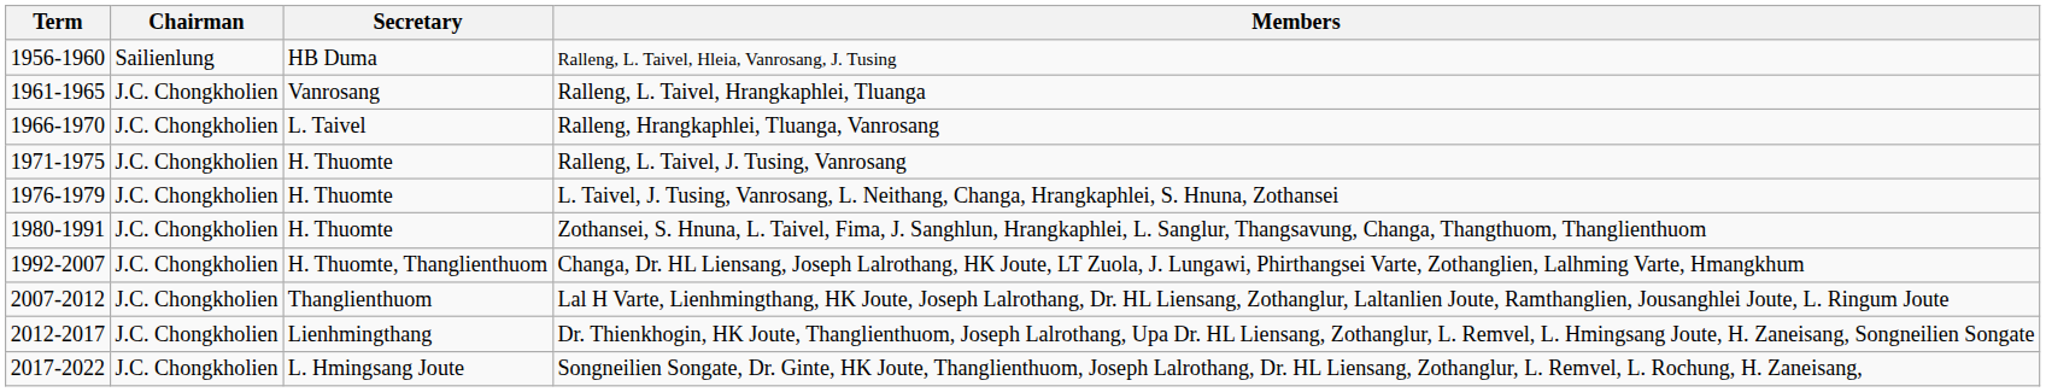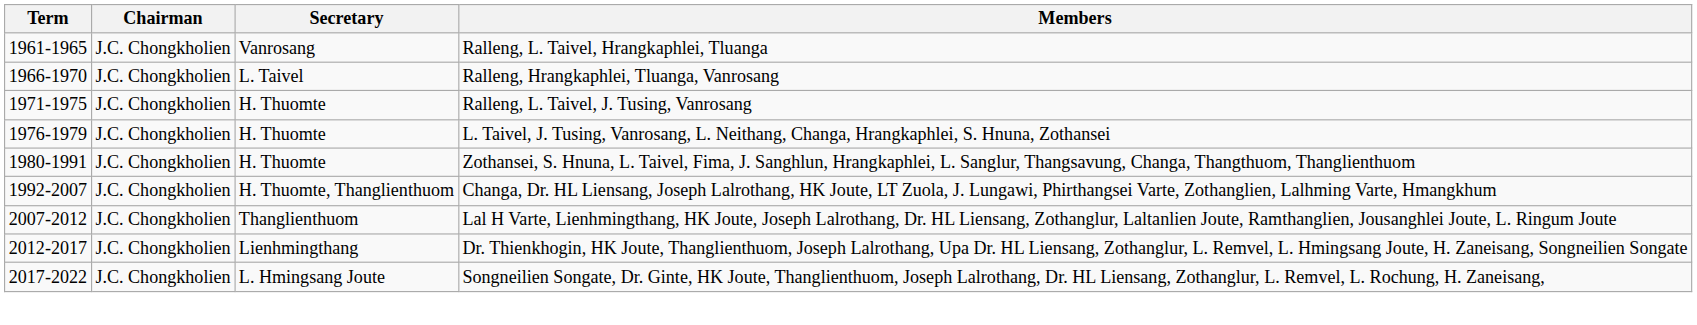 <table class="wikitable">
 <tr>
 <th>Term</th>
 <th>Chairman</th>
 <th>Secretary</th>
 <th>Members</th>
-</tr>
-<tr>
-<td>1956-1960</td>
-<td>Sailienlung</td>
-<td>HB Duma</td>
-<td><small>Ralleng, L. Taivel, Hleia, Vanrosang, J. Tusing</small></td>
 </tr>
 <tr>
 <td>1961-1965</td>
 <td>J.C. Chongkholien</td>
 <td>Vanrosang</td>
 <td>Ralleng, L. Taivel, Hrangkaphlei, Tluanga</td>
 </tr>
 <tr>
 <td>1966-1970</td>
 <td>J.C. Chongkholien</td>
 <td>L. Taivel</td>
 <td>Ralleng, Hrangkaphlei, Tluanga, Vanrosang</td>
 </tr>
 <tr>
 <td>1971-1975</td>
 <td>J.C. Chongkholien</td>
 <td>H. Thuomte</td>
 <td>Ralleng, L. Taivel, J. Tusing, Vanrosang</td>
 </tr>
 <tr>
 <td>1976-1979</td>
 <td>J.C. Chongkholien</td>
 <td>H. Thuomte</td>
 <td>L. Taivel, J. Tusing, Vanrosang, L. Neithang, Changa, Hrangkaphlei, S. Hnuna, Zothansei</td>
 </tr>
 <tr>
 <td>1980-1991</td>
 <td>J.C. Chongkholien</td>
 <td>H. Thuomte</td>
 <td>Zothansei, S. Hnuna, L. Taivel, Fima, J. Sanghlun, Hrangkaphlei, L. Sanglur, Thangsavung, Changa, Thangthuom, Thanglienthuom</td>
 </tr>
 <tr>
 <td>1992-2007</td>
 <td>J.C. Chongkholien</td>
 <td>H. Thuomte, Thanglienthuom</td>
 <td>Changa, Dr. HL Liensang, Joseph Lalrothang, HK Joute, LT Zuola, J. Lungawi, Phirthangsei Varte, Zothanglien, Lalhming Varte, Hmangkhum</td>
 </tr>
 <tr>
 <td>2007-2012</td>
 <td>J.C. Chongkholien</td>
 <td>Thanglienthuom</td>
 <td>Lal H Varte, Lienhmingthang, HK Joute, Joseph Lalrothang, Dr. HL Liensang, Zothanglur, Laltanlien Joute, Ramthanglien, Jousanghlei Joute, L. Ringum Joute</td>
 </tr>
 <tr>
 <td>2012-2017</td>
 <td>J.C. Chongkholien</td>
 <td>Lienhmingthang</td>
 <td>Dr. Thienkhogin, HK Joute, Thanglienthuom, Joseph Lalrothang, Upa Dr. HL Liensang, Zothanglur, L. Remvel, L. Hmingsang Joute, H. Zaneisang, Songneilien Songate</td>
 </tr>
 <tr>
 <td>2017-2022</td>
 <td>J.C. Chongkholien</td>
 <td>L. Hmingsang Joute</td>
 <td>Songneilien Songate, Dr. Ginte, HK Joute, Thanglienthuom, Joseph Lalrothang, Dr. HL Liensang, Zothanglur, L. Remvel, L. Rochung, H. Zaneisang,</td>
 </tr>
 </table>
